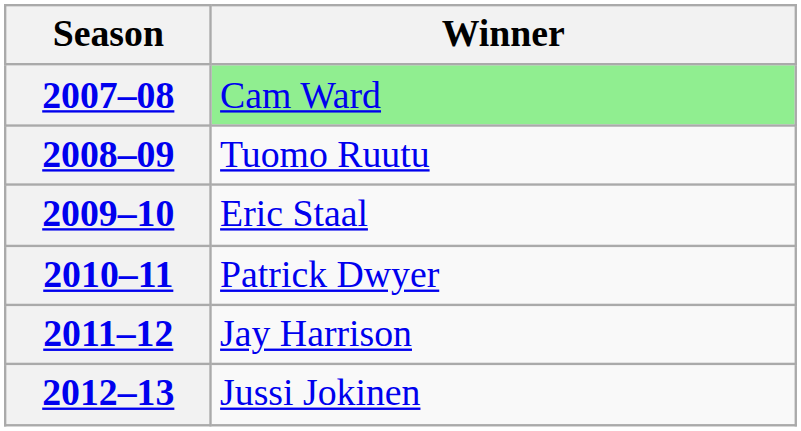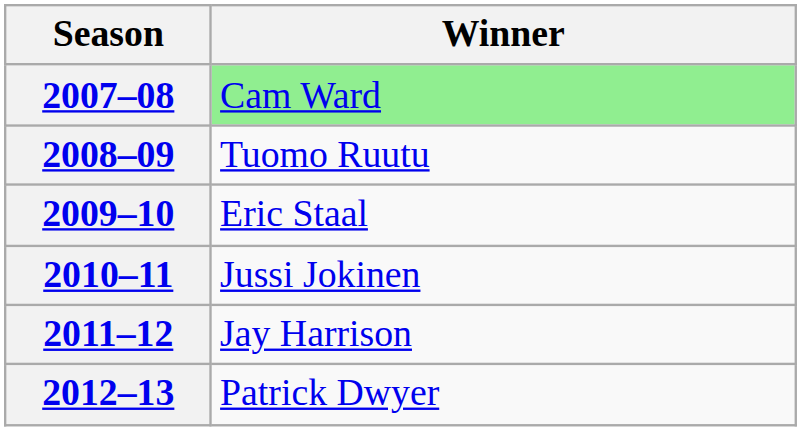 <table class="wikitable">
 <tr>
 <th scope="col" style="width:5em">Season</th>
 <th scope="col" style="width:15em">Winner</th>
 </tr>
 <tr>
 <th scope="row"><a href='#'>2007–08</a></th>
 <td style="background: lightgreen;"><a href='#'>Cam Ward</a></td>
 </tr>
 <tr>
 <th scope="row"><a href='#'>2008–09</a></th>
 <td><a href='#'>Tuomo Ruutu</a></td>
 </tr>
 <tr>
 <th scope="row"><a href='#'>2009–10</a></th>
 <td><a href='#'>Eric Staal</a></td>
 </tr>
 <tr>
 <th scope="row"><a href='#'>2010–11</a></th>
-<td><a href='#'>Patrick Dwyer</a></td>
+<td><a href='#'>Jussi Jokinen</a></td>
 </tr>
 <tr>
 <th scope="row"><a href='#'>2011–12</a></th>
 <td><a href='#'>Jay Harrison</a></td>
 </tr>
 <tr>
 <th scope="row"><a href='#'>2012–13</a></th>
-<td><a href='#'>Jussi Jokinen</a></td>
+<td><a href='#'>Patrick Dwyer</a></td>
 </tr>
 </table>
